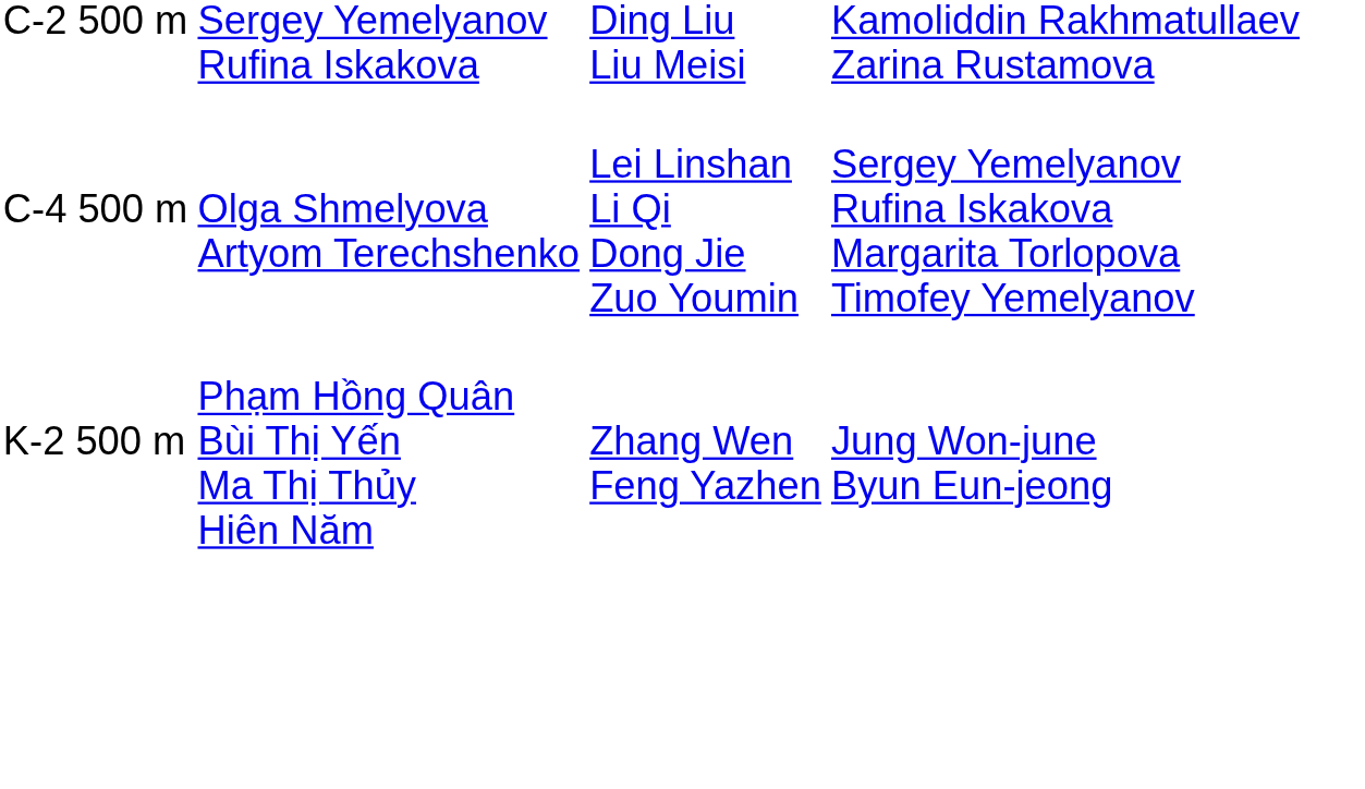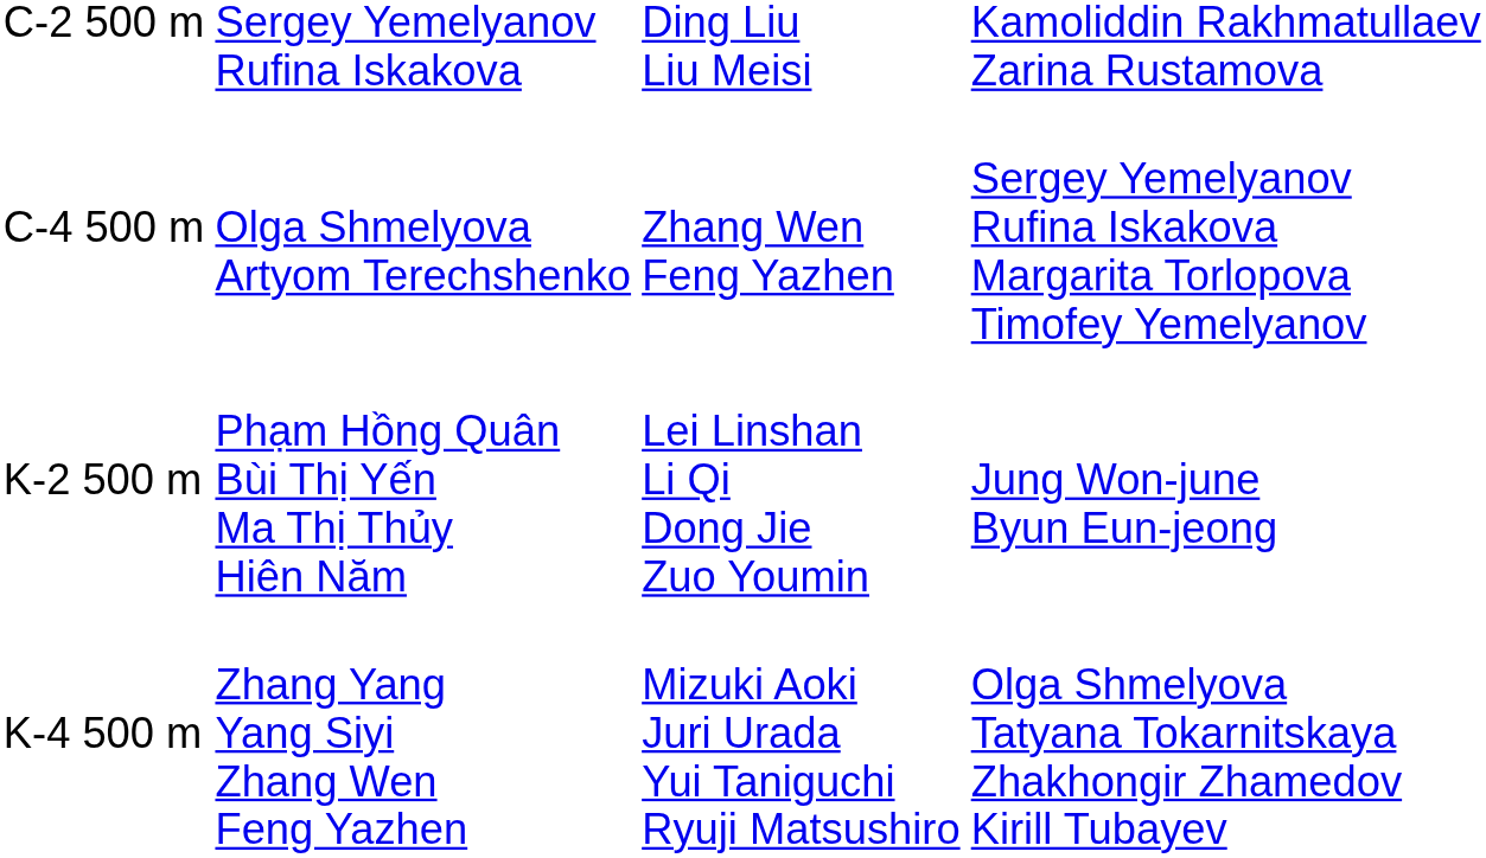 <table>
 <tr>
 <td>C-2 500 m</td>
 <td><br><a href='#'>Sergey Yemelyanov</a><br><a href='#'>Rufina Iskakova</a></td>
 <td><br><a href='#'>Ding Liu</a><br><a href='#'>Liu Meisi</a></td>
 <td><br><a href='#'>Kamoliddin Rakhmatullaev</a><br><a href='#'>Zarina Rustamova</a></td>
 </tr>
 <tr>
 <td>C-4 500 m</td>
 <td><br><a href='#'>Olga Shmelyova</a><br><a href='#'>Artyom Terechshenko</a></td>
-<td><br><a href='#'>Lei Linshan</a><br><a href='#'>Li Qi</a><br><a href='#'>Dong Jie</a><br><a href='#'>Zuo Youmin</a></td>
+<td><br><a href='#'>Zhang Wen</a><br><a href='#'>Feng Yazhen</a></td>
 <td><br><a href='#'>Sergey Yemelyanov</a><br><a href='#'>Rufina Iskakova</a><br><a href='#'>Margarita Torlopova</a><br><a href='#'>Timofey Yemelyanov</a></td>
 </tr>
 <tr>
 <td>K-2 500 m</td>
 <td><br><a href='#'>Phạm Hồng Quân</a><br><a href='#'>Bùi Thị Yến</a><br><a href='#'>Ma Thị Thủy</a><br><a href='#'>Hiên Năm</a></td>
-<td><br><a href='#'>Zhang Wen</a><br><a href='#'>Feng Yazhen</a></td>
+<td><br><a href='#'>Lei Linshan</a><br><a href='#'>Li Qi</a><br><a href='#'>Dong Jie</a><br><a href='#'>Zuo Youmin</a></td>
 <td><br><a href='#'>Jung Won-june</a><br><a href='#'>Byun Eun-jeong</a></td>
 </tr>
+<tr>
+<td>K-4 500 m</td>
+<td><br><a href='#'>Zhang Yang</a><br><a href='#'>Yang Siyi</a><br><a href='#'>Zhang Wen</a><br><a href='#'>Feng Yazhen</a></td>
+<td><br><a href='#'>Mizuki Aoki</a><br><a href='#'>Juri Urada</a><br><a href='#'>Yui Taniguchi</a><br><a href='#'>Ryuji Matsushiro</a></td>
+<td><br><a href='#'>Olga Shmelyova</a><br><a href='#'>Tatyana Tokarnitskaya</a><br><a href='#'>Zhakhongir Zhamedov</a><br><a href='#'>Kirill Tubayev</a></td>
+</tr>
 </table>
